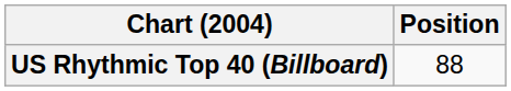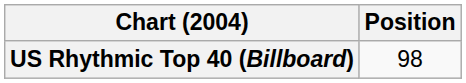 <table class="wikitable plainrowheaders" style="text-align:center">
 <tr>
 <th>Chart (2004)</th>
 <th>Position</th>
 </tr>
 <tr>
 <th scope="row">US Rhythmic Top 40 (<em>Billboard</em>)</th>
-<td>88</td>
+<td>98</td>
 </tr>
 </table>
